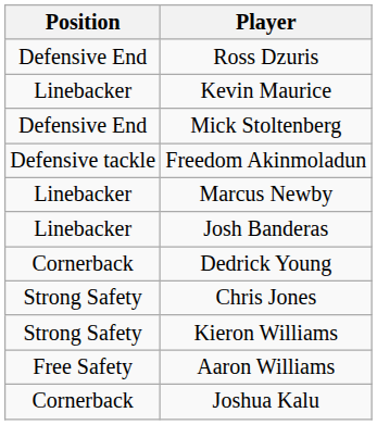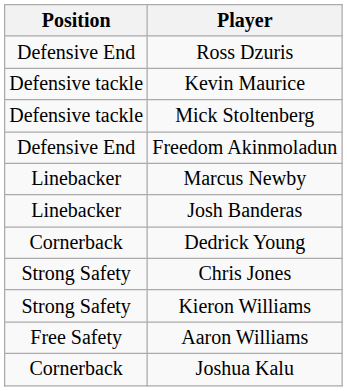 <table class="wikitable" style="text-align: center;">
 <tr>
 <th>Position</th>
 <th>Player</th>
 </tr>
 <tr>
 <td>Defensive End</td>
 <td>Ross Dzuris</td>
 </tr>
 <tr>
-<td>Linebacker</td>
+<td>Defensive tackle</td>
 <td>Kevin Maurice</td>
 </tr>
 <tr>
-<td>Defensive End</td>
+<td>Defensive tackle</td>
 <td>Mick Stoltenberg</td>
 </tr>
 <tr>
-<td>Defensive tackle</td>
+<td>Defensive End</td>
 <td>Freedom Akinmoladun</td>
 </tr>
 <tr>
 <td>Linebacker</td>
 <td>Marcus Newby</td>
 </tr>
 <tr>
 <td>Linebacker</td>
 <td>Josh Banderas</td>
 </tr>
 <tr>
 <td>Cornerback</td>
 <td>Dedrick Young</td>
 </tr>
 <tr>
 <td>Strong Safety</td>
 <td>Chris Jones</td>
 </tr>
 <tr>
 <td>Strong Safety</td>
 <td>Kieron Williams</td>
 </tr>
 <tr>
 <td>Free Safety</td>
 <td>Aaron Williams</td>
 </tr>
 <tr>
 <td>Cornerback</td>
 <td>Joshua Kalu</td>
 </tr>
 </table>
